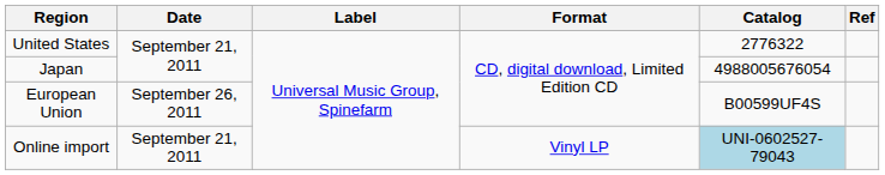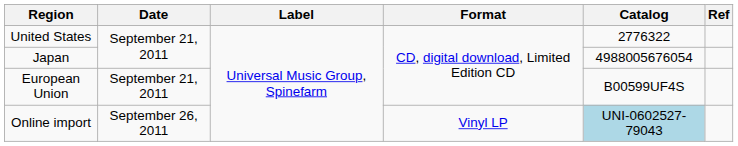 <table class="wikitable" style="text-align:center;">
 <tr>
 <th>Region</th>
 <th>Date</th>
 <th>Label</th>
 <th>Format</th>
 <th>Catalog</th>
 <th>Ref</th>
 </tr>
 <tr>
 <td>United States</td>
 <td rowspan="2">September 21, 2011</td>
 <td rowspan="4"><a href='#'>Universal Music Group</a>, <a href='#'>Spinefarm</a></td>
 <td rowspan="3"><a href='#'>CD</a>, <a href='#'>digital download</a>, Limited Edition CD</td>
 <td>2776322</td>
 <td></td>
 </tr>
 <tr>
 <td>Japan</td>
 <td>4988005676054</td>
 <td></td>
 </tr>
 <tr>
 <td>European Union</td>
-<td>September 26, 2011</td>
+<td>September 21, 2011</td>
 <td>B00599UF4S</td>
 <td></td>
 </tr>
 <tr>
 <td>Online import</td>
-<td>September 21, 2011</td>
+<td>September 26, 2011</td>
 <td><a href='#'>Vinyl LP</a></td>
 <td style="background: lightblue;">UNI-0602527-79043</td>
 <td></td>
 </tr>
 </table>
